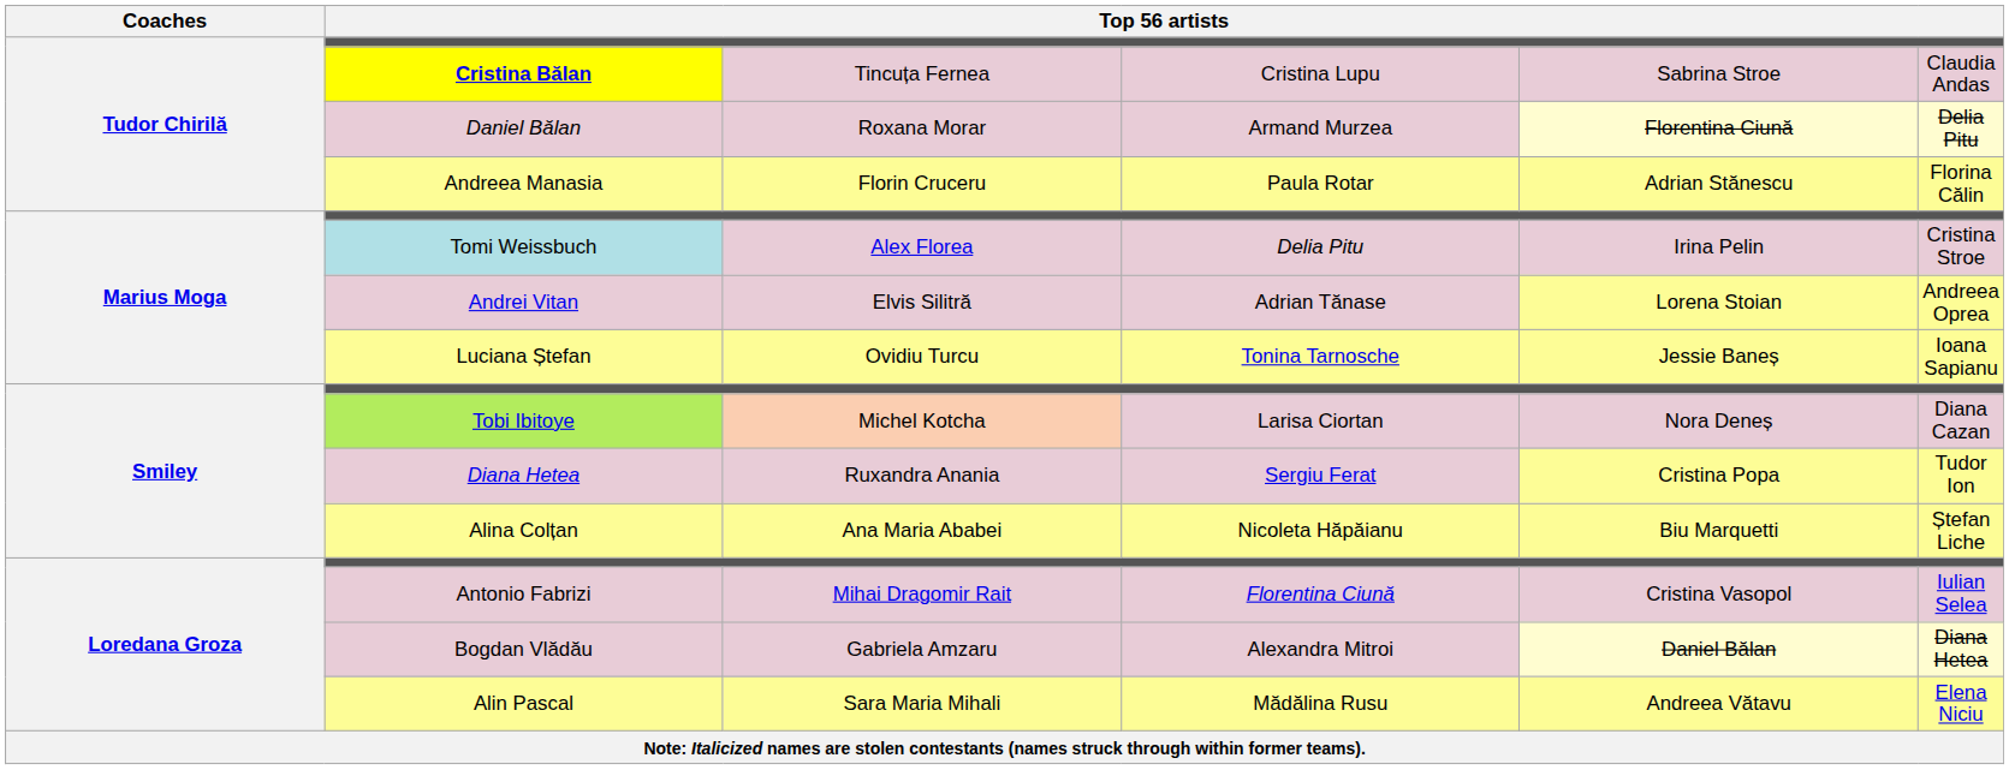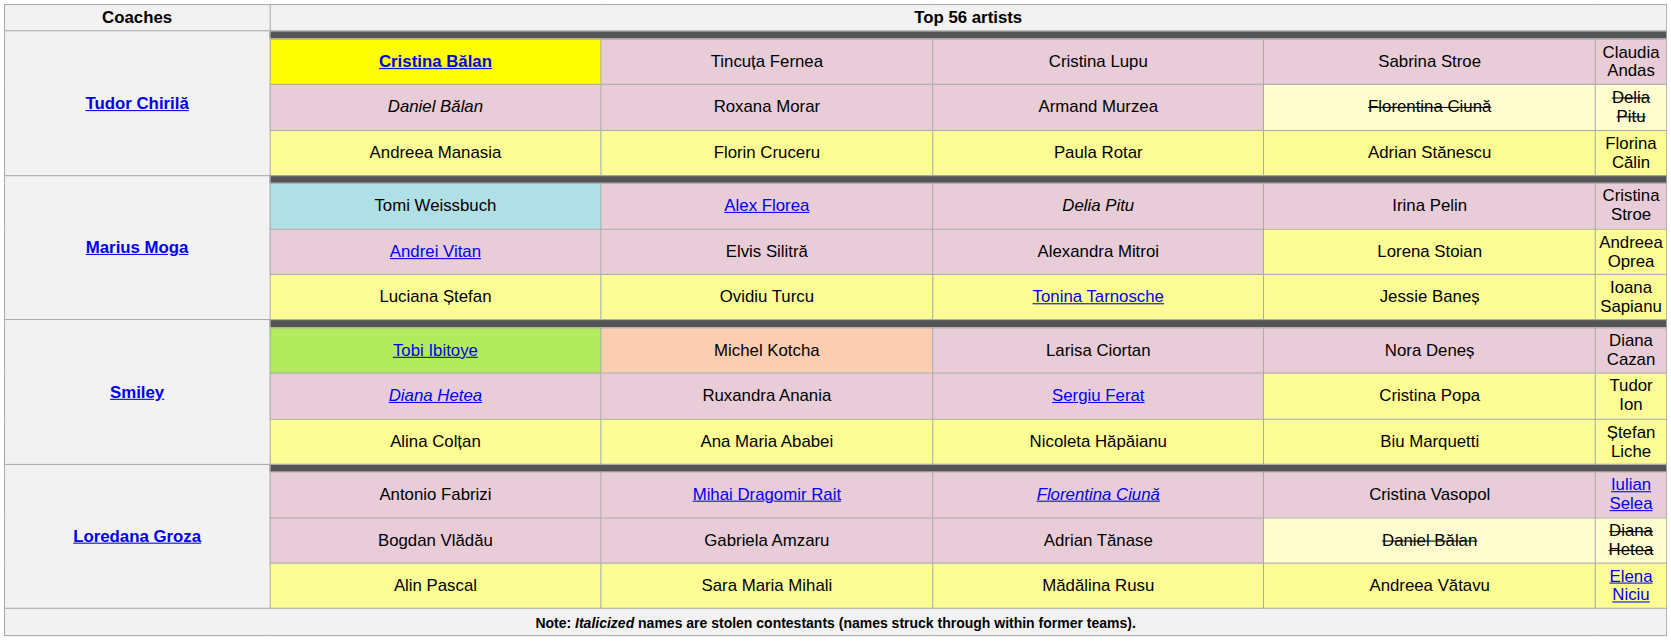 <table class="wikitable" style="text-align:center; width:100%;">
 <tr>
 <th scope="col" style="width:16%;">Coaches</th>
 <th scope="col" style="width:84%;" colspan="10">Top 56 artists</th>
 </tr>
 <tr>
 <th rowspan="4"><a href='#'>Tudor Chirilă</a></th>
 <td colspan="6" style="background:#555;"></td>
 </tr>
 <tr>
 <td width="20%" style="background:;" width="14%" bgcolor="yellow"><strong><a href='#'>Cristina Bălan</a></strong></td>
 <td width="20%" style="background:;" width="14%" bgcolor="#e8ccd7">Tincuța Fernea</td>
 <td width="20%" style="background:;" width="14%" bgcolor="#e8ccd7">Cristina Lupu</td>
 <td width="20%" style="background:;" width="14%" bgcolor="#e8ccd7">Sabrina Stroe</td>
 <td width="20%" style="background:;" width="14%" bgcolor="#e8ccd7">Claudia Andas</td>
 </tr>
 <tr>
 <td bgcolor="#e8ccd7"><em>Daniel Bălan</em></td>
 <td bgcolor="#e8ccd7">Roxana Morar</td>
 <td bgcolor="#e8ccd7">Armand Murzea</td>
 <td bgcolor="#fffdd0"><s>Florentina Ciună</s></td>
 <td bgcolor="#fffdd0"><s>Delia Pitu</s></td>
 </tr>
 <tr>
 <td bgcolor="#fdfd96">Andreea Manasia</td>
 <td bgcolor="#fdfd96">Florin Cruceru</td>
 <td bgcolor="#fdfd96">Paula Rotar</td>
 <td bgcolor="#fdfd96">Adrian Stănescu</td>
 <td bgcolor="#fdfd96">Florina Călin</td>
 </tr>
 <tr>
 <th rowspan="4"><a href='#'>Marius Moga</a></th>
 <td colspan="5" style="background:#555"></td>
 </tr>
 <tr>
 <td bgcolor="#b0e0e6">Tomi Weissbuch</td>
 <td bgcolor="#e8ccd7"><a href='#'>Alex Florea</a></td>
 <td bgcolor="#e8ccd7"><em>Delia Pitu</em></td>
 <td bgcolor="#e8ccd7">Irina Pelin</td>
 <td bgcolor="#e8ccd7">Cristina Stroe</td>
 </tr>
 <tr>
 <td bgcolor="#e8ccd7"><a href='#'>Andrei Vitan</a></td>
 <td bgcolor="#e8ccd7">Elvis Silitră</td>
-<td bgcolor="#e8ccd7">Adrian Tănase</td>
+<td bgcolor="#e8ccd7">Alexandra Mitroi</td>
 <td bgcolor="#fdfd96">Lorena Stoian</td>
 <td bgcolor="#fdfd96">Andreea Oprea</td>
 </tr>
 <tr>
 <td bgcolor="#fdfd96">Luciana Ștefan</td>
 <td bgcolor="#fdfd96">Ovidiu Turcu</td>
 <td bgcolor="#fdfd96"><a href='#'>Tonina Tarnosche</a></td>
 <td bgcolor="#fdfd96">Jessie Baneș</td>
 <td bgcolor="#fdfd96">Ioana Sapianu</td>
 </tr>
 <tr>
 <th rowspan="4"><a href='#'>Smiley</a></th>
 <td colspan="5" style="background:#555"></td>
 </tr>
 <tr>
 <td bgcolor="#b2ec5d"><a href='#'>Tobi Ibitoye</a></td>
 <td bgcolor="#fbceb1">Michel Kotcha</td>
 <td bgcolor="#e8ccd7">Larisa Ciortan</td>
 <td bgcolor="#e8ccd7">Nora Deneș</td>
 <td bgcolor="#e8ccd7">Diana Cazan</td>
 </tr>
 <tr>
 <td bgcolor="#e8ccd7"><em><a href='#'>Diana Hetea</a></em></td>
 <td bgcolor="#e8ccd7">Ruxandra Anania</td>
 <td bgcolor="#e8ccd7"><a href='#'>Sergiu Ferat</a></td>
 <td bgcolor="#fdfd96">Cristina Popa</td>
 <td bgcolor="#fdfd96">Tudor Ion</td>
 </tr>
 <tr>
 <td bgcolor="#fdfd96">Alina Colțan</td>
 <td bgcolor="#fdfd96">Ana Maria Ababei</td>
 <td bgcolor="#fdfd96">Nicoleta Hăpăianu</td>
 <td bgcolor="#fdfd96">Biu Marquetti</td>
 <td bgcolor="#fdfd96">Ștefan Liche</td>
 </tr>
 <tr>
 <th rowspan="4"><a href='#'>Loredana Groza</a></th>
 <td colspan="5" style="background:#555"></td>
 </tr>
 <tr>
 <td bgcolor="#e8ccd7">Antonio Fabrizi</td>
 <td bgcolor="#e8ccd7"><a href='#'>Mihai Dragomir Rait</a></td>
 <td bgcolor="#e8ccd7"><em><a href='#'>Florentina Ciună</a></em></td>
 <td bgcolor="#e8ccd7">Cristina Vasopol</td>
 <td bgcolor="#e8ccd7"><a href='#'>Iulian Selea</a></td>
 </tr>
 <tr>
 <td bgcolor="#e8ccd7">Bogdan Vlădău</td>
 <td bgcolor="#e8ccd7">Gabriela Amzaru</td>
-<td bgcolor="#e8ccd7">Alexandra Mitroi</td>
+<td bgcolor="#e8ccd7">Adrian Tănase</td>
 <td bgcolor="#fffdd0"><s>Daniel Bălan</s></td>
 <td bgcolor="#fffdd0"><s>Diana Hetea</s></td>
 </tr>
 <tr>
 <td bgcolor="#fdfd96">Alin Pascal</td>
 <td bgcolor="#fdfd96">Sara Maria Mihali</td>
 <td bgcolor="#fdfd96">Mădălina Rusu</td>
 <td bgcolor="#fdfd96">Andreea Vătavu</td>
 <td bgcolor="#fdfd96"><a href='#'>Elena Niciu</a></td>
 </tr>
 <tr>
 <th colspan="6"><small>Note: <em>Italicized</em> names are stolen contestants (names struck through within former teams).</small></th>
 </tr>
 </table>
